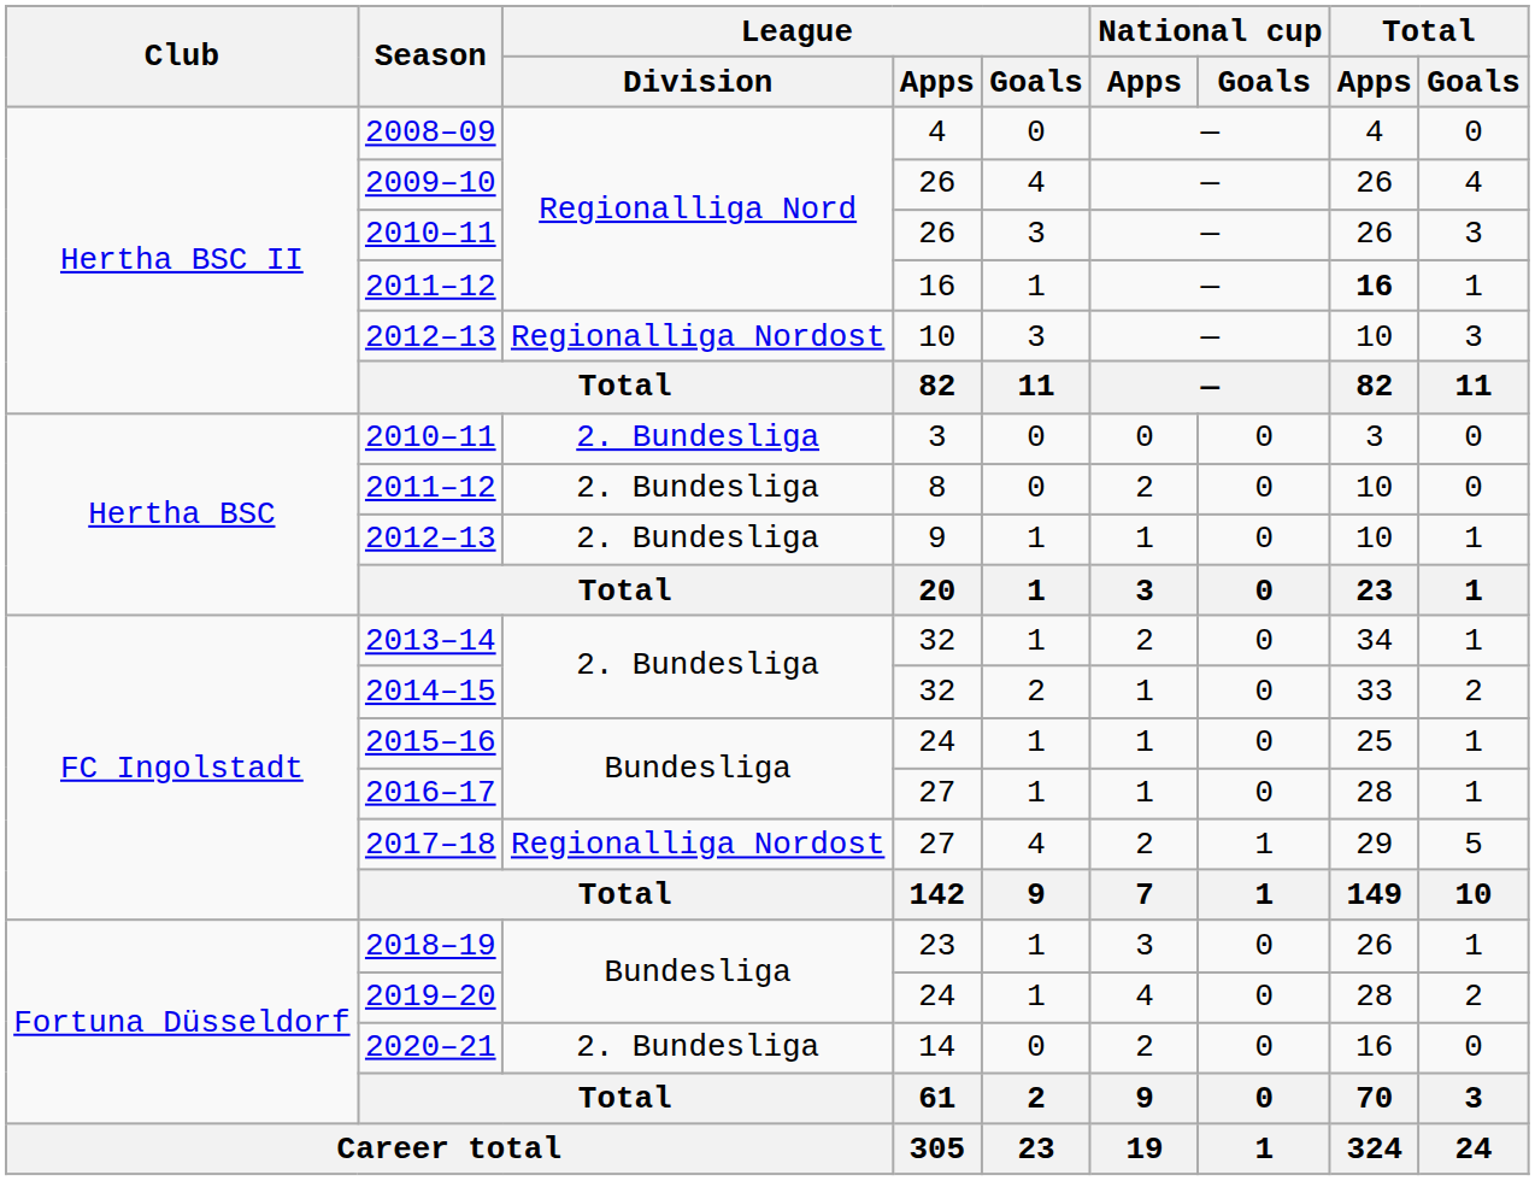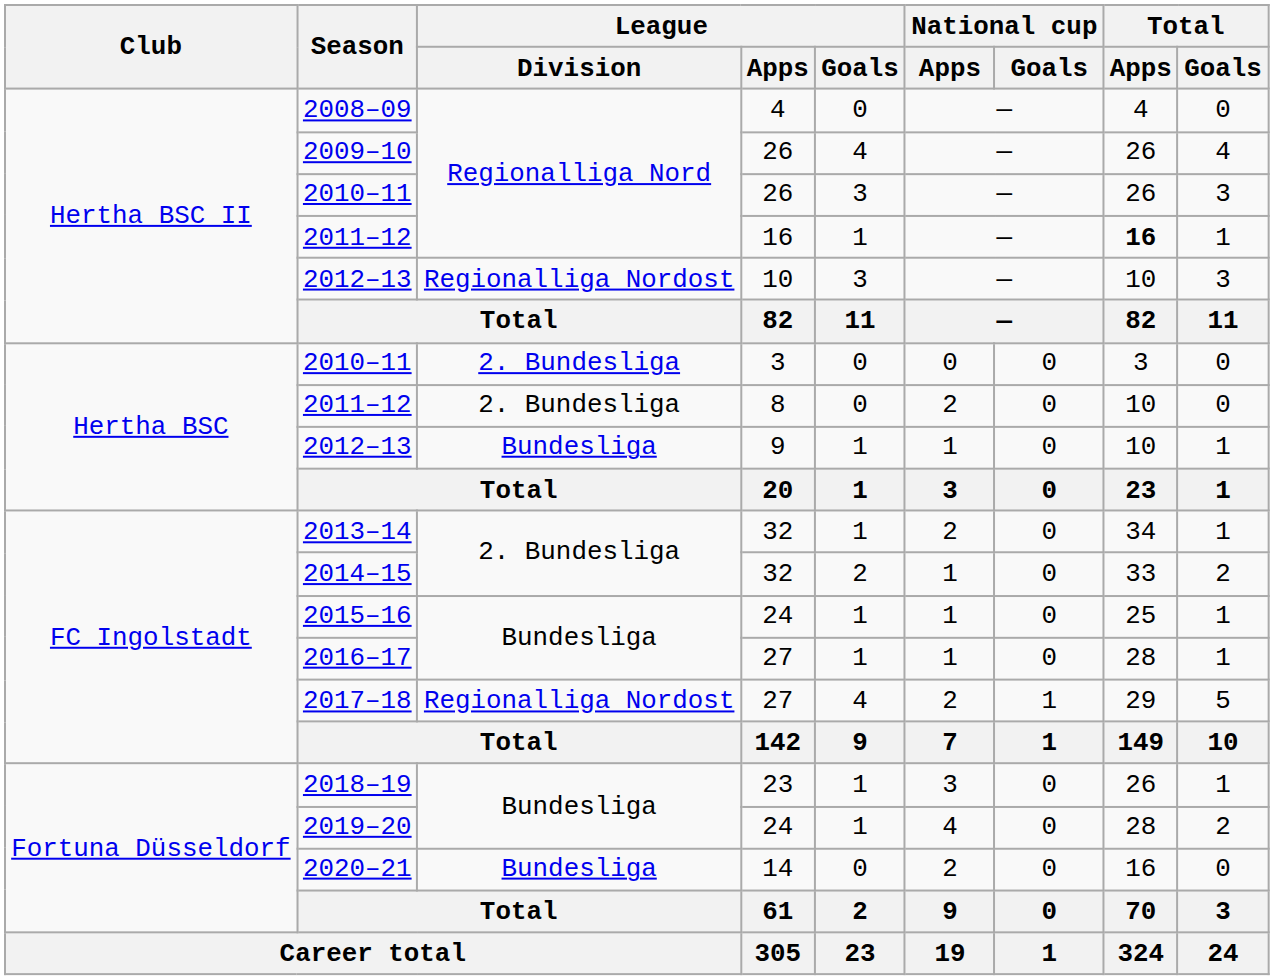 <table class="wikitable" style="text-align:center">
 <tr>
 <th rowspan="2">Club</th>
 <th rowspan="2">Season</th>
 <th colspan="3">League</th>
 <th colspan="2">National cup</th>
 <th colspan="2">Total</th>
 </tr>
 <tr>
 <th>Division</th>
 <th>Apps</th>
 <th>Goals</th>
 <th>Apps</th>
 <th>Goals</th>
 <th>Apps</th>
 <th>Goals</th>
 </tr>
 <tr>
 <td rowspan="6"><a href='#'>Hertha BSC II</a></td>
 <td><a href='#'>2008–09</a></td>
 <td rowspan="4"><a href='#'>Regionalliga Nord</a></td>
 <td>4</td>
 <td>0</td>
 <td colspan="2">—</td>
 <td>4</td>
 <td>0</td>
 </tr>
 <tr>
 <td><a href='#'>2009–10</a></td>
 <td>26</td>
 <td>4</td>
 <td colspan="2">—</td>
 <td>26</td>
 <td>4</td>
 </tr>
 <tr>
 <td><a href='#'>2010–11</a></td>
 <td>26</td>
 <td>3</td>
 <td colspan="2">—</td>
 <td>26</td>
 <td>3</td>
 </tr>
 <tr>
 <td><a href='#'>2011–12</a></td>
 <td>16</td>
 <td>1</td>
 <td colspan="2">—</td>
 <td><strong>16</strong></td>
 <td>1</td>
 </tr>
 <tr>
 <td><a href='#'>2012–13</a></td>
 <td><a href='#'>Regionalliga Nordost</a></td>
 <td>10</td>
 <td>3</td>
 <td colspan="2">—</td>
 <td>10</td>
 <td>3</td>
 </tr>
 <tr>
 <th colspan="2">Total</th>
 <th>82</th>
 <th>11</th>
 <th colspan="2">—</th>
 <th>82</th>
 <th>11</th>
 </tr>
 <tr>
 <td rowspan="4"><a href='#'>Hertha BSC</a></td>
 <td><a href='#'>2010–11</a></td>
 <td><a href='#'>2. Bundesliga</a></td>
 <td>3</td>
 <td>0</td>
 <td>0</td>
 <td>0</td>
 <td>3</td>
 <td>0</td>
 </tr>
 <tr>
 <td><a href='#'>2011–12</a></td>
 <td>2. Bundesliga</td>
 <td>8</td>
 <td>0</td>
 <td>2</td>
 <td>0</td>
 <td>10</td>
 <td>0</td>
 </tr>
 <tr>
 <td><a href='#'>2012–13</a></td>
-<td>2. Bundesliga</td>
+<td><a href='#'>Bundesliga</a></td>
 <td>9</td>
 <td>1</td>
 <td>1</td>
 <td>0</td>
 <td>10</td>
 <td>1</td>
 </tr>
 <tr>
 <th colspan="2">Total</th>
 <th>20</th>
 <th>1</th>
 <th>3</th>
 <th>0</th>
 <th>23</th>
 <th>1</th>
 </tr>
 <tr>
 <td rowspan="6"><a href='#'>FC Ingolstadt</a></td>
 <td><a href='#'>2013–14</a></td>
 <td rowspan="2">2. Bundesliga</td>
 <td>32</td>
 <td>1</td>
 <td>2</td>
 <td>0</td>
 <td>34</td>
 <td>1</td>
 </tr>
 <tr>
 <td><a href='#'>2014–15</a></td>
 <td>32</td>
 <td>2</td>
 <td>1</td>
 <td>0</td>
 <td>33</td>
 <td>2</td>
 </tr>
 <tr>
 <td><a href='#'>2015–16</a></td>
 <td rowspan="2">Bundesliga</td>
 <td>24</td>
 <td>1</td>
 <td>1</td>
 <td>0</td>
 <td>25</td>
 <td>1</td>
 </tr>
 <tr>
 <td><a href='#'>2016–17</a></td>
 <td>27</td>
 <td>1</td>
 <td>1</td>
 <td>0</td>
 <td>28</td>
 <td>1</td>
 </tr>
 <tr>
 <td><a href='#'>2017–18</a></td>
 <td><a href='#'>Regionalliga Nordost</a></td>
 <td>27</td>
 <td>4</td>
 <td>2</td>
 <td>1</td>
 <td>29</td>
 <td>5</td>
 </tr>
 <tr>
 <th colspan="2">Total</th>
 <th>142</th>
 <th>9</th>
 <th>7</th>
 <th>1</th>
 <th>149</th>
 <th>10</th>
 </tr>
 <tr>
 <td rowspan="4"><a href='#'>Fortuna Düsseldorf</a></td>
 <td><a href='#'>2018–19</a></td>
 <td rowspan="2">Bundesliga</td>
 <td>23</td>
 <td>1</td>
 <td>3</td>
 <td>0</td>
 <td>26</td>
 <td>1</td>
 </tr>
 <tr>
 <td><a href='#'>2019–20</a></td>
 <td>24</td>
 <td>1</td>
 <td>4</td>
 <td>0</td>
 <td>28</td>
 <td>2</td>
 </tr>
 <tr>
 <td><a href='#'>2020–21</a></td>
-<td>2. Bundesliga</td>
+<td><a href='#'>Bundesliga</a></td>
 <td>14</td>
 <td>0</td>
 <td>2</td>
 <td>0</td>
 <td>16</td>
 <td>0</td>
 </tr>
 <tr>
 <th colspan="2">Total</th>
 <th>61</th>
 <th>2</th>
 <th>9</th>
 <th>0</th>
 <th>70</th>
 <th>3</th>
 </tr>
 <tr>
 <th colspan="3">Career total</th>
 <th>305</th>
 <th>23</th>
 <th>19</th>
 <th>1</th>
 <th>324</th>
 <th>24</th>
 </tr>
 </table>
